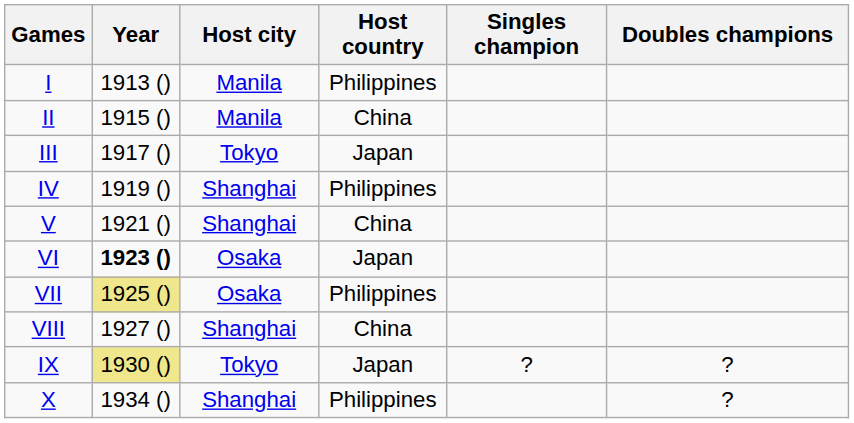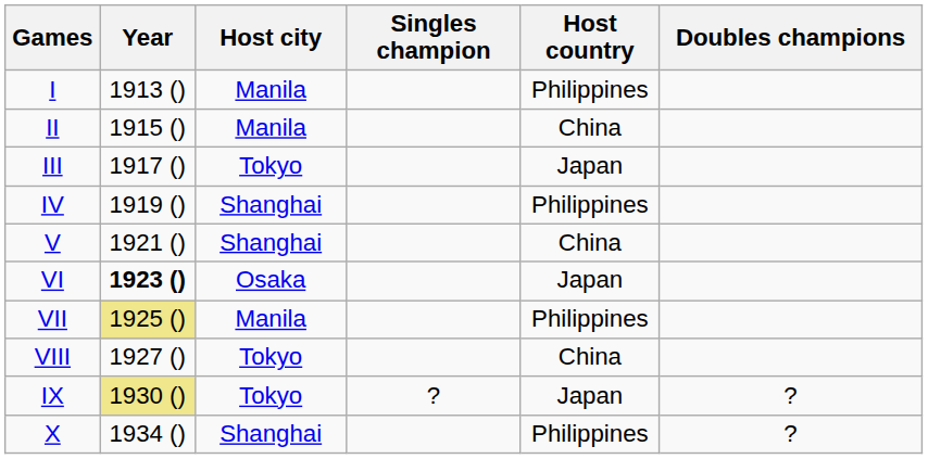 <table class=wikitable style="text-align:center">
 <tr>
 <th width=60>Games</th>
 <th width=100>Year</th>
 <th width=150>Host city</th>
+<th width=180>Singles champion</th>
 <th width=100>Host country</th>
-<th width=180>Singles champion</th>
 <th width=350>Doubles champions</th>
 </tr>
 <tr>
 <td><a href='#'>I</a></td>
 <td>1913 ()</td>
 <td><a href='#'>Manila</a></td>
+<td align=left></td>
 <td>Philippines</td>
-<td align=left></td>
 <td align=left></td>
 </tr>
 <tr>
 <td><a href='#'>II</a></td>
 <td>1915 ()</td>
 <td><a href='#'>Manila</a></td>
+<td align=left></td>
 <td>China</td>
-<td align=left></td>
 <td align=left></td>
 </tr>
 <tr>
 <td><a href='#'>III</a></td>
 <td>1917 ()</td>
 <td><a href='#'>Tokyo</a></td>
+<td align=left></td>
 <td>Japan</td>
-<td align=left></td>
 <td align=left></td>
 </tr>
 <tr>
 <td><a href='#'>IV</a></td>
 <td>1919 ()</td>
 <td><a href='#'>Shanghai</a></td>
+<td align=left></td>
 <td>Philippines</td>
-<td align=left></td>
 <td align=left></td>
 </tr>
 <tr>
 <td><a href='#'>V</a></td>
 <td>1921 ()</td>
 <td><a href='#'>Shanghai</a></td>
+<td align=left></td>
 <td>China</td>
-<td align=left></td>
 <td align=left></td>
 </tr>
 <tr>
 <td><a href='#'>VI</a></td>
 <td><strong>1923 ()</strong></td>
 <td><a href='#'>Osaka</a></td>
+<td align=left></td>
 <td>Japan</td>
-<td align=left></td>
 <td align=left></td>
 </tr>
 <tr>
 <td><a href='#'>VII</a></td>
 <td style="background: khaki;">1925 ()</td>
-<td><a href='#'>Osaka</a></td>
+<td><a href='#'>Manila</a></td>
+<td align=left></td>
 <td>Philippines</td>
-<td align=left></td>
 <td align=left></td>
 </tr>
 <tr>
 <td><a href='#'>VIII</a></td>
 <td>1927 ()</td>
-<td><a href='#'>Shanghai</a></td>
+<td><a href='#'>Tokyo</a></td>
+<td align=left></td>
 <td>China</td>
-<td align=left></td>
 <td align=left></td>
 </tr>
 <tr>
 <td><a href='#'>IX</a></td>
 <td style="background: khaki;">1930 ()</td>
 <td><a href='#'>Tokyo</a></td>
+<td>?</td>
 <td>Japan</td>
-<td>?</td>
 <td>?</td>
 </tr>
 <tr>
 <td><a href='#'>X</a></td>
 <td>1934 ()</td>
 <td><a href='#'>Shanghai</a></td>
+<td align=left></td>
 <td>Philippines</td>
-<td align=left></td>
 <td>?</td>
 </tr>
 </table>
